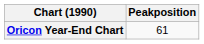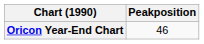 <table class="wikitable plainrowheaders" style="text-align:center;">
 <tr>
 <th>Chart (1990)</th>
 <th>Peakposition</th>
 </tr>
 <tr>
 <th scope="row"><a href='#'>Oricon</a> Year-End Chart</th>
-<td>61</td>
+<td>46</td>
 </tr>
 </table>
